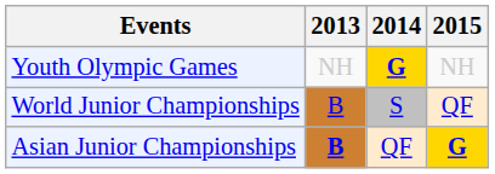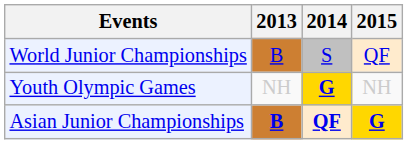 <table class="wikitable" style="font-size: 90%; text-align:center">
 <tr>
 <th>Events</th>
 <th>2013</th>
 <th>2014</th>
 <th>2015</th>
 </tr>
 <tr>
+<td bgcolor="#ECF2FF"; align="left"><a href='#'>World Junior Championships</a></td>
+<td bgcolor=CD7F32><a href='#'>B</a></td>
+<td bgcolor=silver><a href='#'>S</a></td>
+<td bgcolor=FFEBCD><a href='#'>QF</a></td>
+</tr>
+<tr>
 <td bgcolor="#ECF2FF"; align="left"><a href='#'>Youth Olympic Games</a></td>
 <td style=color:#ccc>NH</td>
 <td bgcolor=gold><strong><a href='#'>G</a></strong></td>
 <td style=color:#ccc>NH</td>
 </tr>
 <tr>
-<td bgcolor="#ECF2FF"; align="left"><a href='#'>World Junior Championships</a></td>
-<td bgcolor=CD7F32><a href='#'>B</a></td>
-<td bgcolor=silver><a href='#'>S</a></td>
-<td bgcolor=FFEBCD><a href='#'>QF</a></td>
-</tr>
-<tr>
 <td bgcolor="#ECF2FF"; align="left"><a href='#'>Asian Junior Championships</a></td>
 <td bgcolor=CD7F32><strong><a href='#'>B</a></strong></td>
-<td bgcolor=FFEBCD><a href='#'>QF</a></td>
+<td bgcolor=FFEBCD><strong><a href='#'>QF</a></strong></td>
 <td bgcolor=gold><strong><a href='#'>G</a></strong></td>
 </tr>
 </table>
